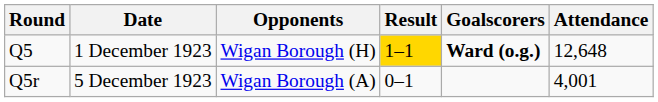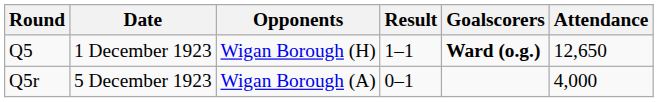 <table class="wikitable">
 <tr>
 <th>Round</th>
 <th>Date</th>
 <th>Opponents</th>
 <th>Result</th>
 <th>Goalscorers</th>
 <th>Attendance</th>
 </tr>
 <tr>
 <td>Q5</td>
 <td>1 December 1923</td>
 <td><a href='#'>Wigan Borough</a> (H)</td>
-<td style="background: gold;">1–1</td>
+<td>1–1</td>
 <td><strong>Ward (o.g.)</strong></td>
-<td>12,648</td>
+<td>12,650</td>
 </tr>
 <tr>
 <td>Q5r</td>
 <td>5 December 1923</td>
 <td><a href='#'>Wigan Borough</a> (A)</td>
 <td>0–1</td>
 <td></td>
-<td>4,001</td>
+<td>4,000</td>
 </tr>
 </table>
